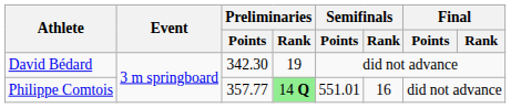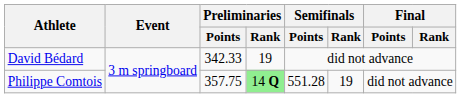 <table class="wikitable" style="font-size:90%">
 <tr>
 <th rowspan=2>Athlete</th>
 <th rowspan=2>Event</th>
 <th colspan=2>Preliminaries</th>
 <th colspan=2>Semifinals</th>
 <th colspan=2>Final</th>
 </tr>
 <tr style="font-size:95%">
 <th>Points</th>
 <th>Rank</th>
 <th>Points</th>
 <th>Rank</th>
 <th>Points</th>
 <th>Rank</th>
 </tr>
 <tr>
 <td><a href='#'>David Bédard</a></td>
 <td rowspan=2><a href='#'>3 m springboard</a></td>
-<td align=center>342.30</td>
+<td align=center>342.33</td>
 <td align=center>19</td>
 <td align=center colspan=4>did not advance</td>
 </tr>
 <tr>
 <td><a href='#'>Philippe Comtois</a></td>
-<td align=center>357.77</td>
+<td align=center>357.75</td>
 <td align=center style="background: lightgreen;">14 <strong>Q</strong></td>
-<td align=center>551.01</td>
-<td align=center>16</td>
+<td align=center>551.28</td>
+<td align=center>19</td>
 <td align=center colspan=2>did not advance</td>
 </tr>
 </table>
